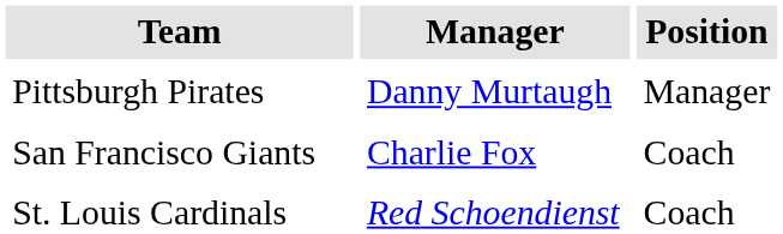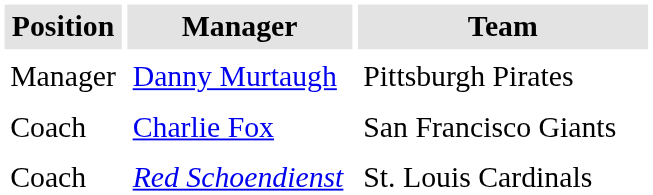 <table border="0" cellspacing="3" cellpadding="3">
 <tr style="background: #e3e3e3;">
+<th width="50">Position</th>
+<th width="115">Manager</th>
 <th width="150">Team</th>
-<th width="115">Manager</th>
-<th width="50">Position</th>
 </tr>
 <tr>
+<td>Manager</td>
+<td><a href='#'>Danny Murtaugh</a></td>
 <td>Pittsburgh Pirates</td>
-<td><a href='#'>Danny Murtaugh</a></td>
-<td>Manager</td>
 </tr>
 <tr>
+<td>Coach</td>
+<td><a href='#'>Charlie Fox</a></td>
 <td>San Francisco Giants</td>
-<td><a href='#'>Charlie Fox</a></td>
-<td>Coach</td>
 </tr>
 <tr>
+<td>Coach</td>
+<td><em><a href='#'>Red Schoendienst</a></em></td>
 <td>St. Louis Cardinals</td>
-<td><em><a href='#'>Red Schoendienst</a></em></td>
-<td>Coach</td>
 </tr>
 </table>
